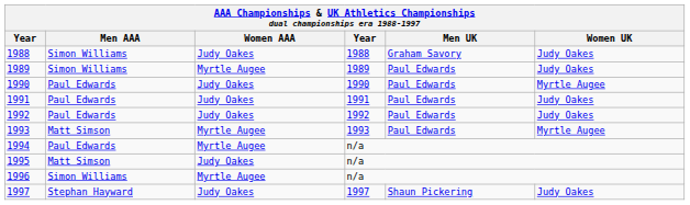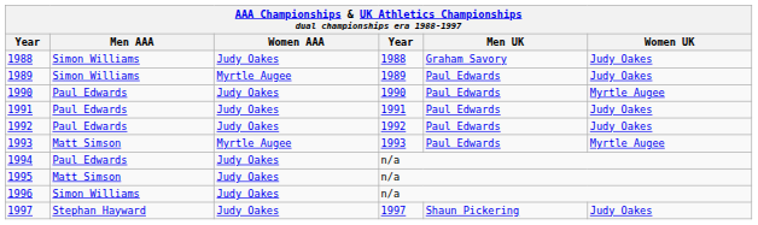 <table class="wikitable">
 <tr>
 <th colspan="6"><a href='#'>AAA Championships</a> & <a href='#'>UK Athletics Championships</a><br><em><small>dual championships era 1988-1997</small></em></th>
 </tr>
 <tr>
 <th width=50>Year</th>
 <th width=200>Men AAA</th>
 <th width=200>Women AAA</th>
 <th width=50>Year</th>
 <th width=200>Men UK</th>
 <th width=200>Women UK</th>
 </tr>
 <tr>
 <td><a href='#'>1988</a></td>
 <td><a href='#'>Simon Williams</a></td>
 <td><a href='#'>Judy Oakes</a></td>
 <td><a href='#'>1988</a></td>
 <td><a href='#'>Graham Savory</a></td>
 <td><a href='#'>Judy Oakes</a></td>
 </tr>
 <tr>
 <td><a href='#'>1989</a></td>
 <td><a href='#'>Simon Williams</a></td>
 <td><a href='#'>Myrtle Augee</a></td>
 <td><a href='#'>1989</a></td>
 <td><a href='#'>Paul Edwards</a></td>
 <td><a href='#'>Judy Oakes</a></td>
 </tr>
 <tr>
 <td><a href='#'>1990</a></td>
 <td><a href='#'>Paul Edwards</a></td>
 <td><a href='#'>Judy Oakes</a></td>
 <td><a href='#'>1990</a></td>
 <td><a href='#'>Paul Edwards</a></td>
 <td><a href='#'>Myrtle Augee</a></td>
 </tr>
 <tr>
 <td><a href='#'>1991</a></td>
 <td><a href='#'>Paul Edwards</a></td>
 <td><a href='#'>Judy Oakes</a></td>
 <td><a href='#'>1991</a></td>
 <td><a href='#'>Paul Edwards</a></td>
 <td><a href='#'>Judy Oakes</a></td>
 </tr>
 <tr>
 <td><a href='#'>1992</a></td>
 <td><a href='#'>Paul Edwards</a></td>
 <td><a href='#'>Judy Oakes</a></td>
 <td><a href='#'>1992</a></td>
 <td><a href='#'>Paul Edwards</a></td>
 <td><a href='#'>Judy Oakes</a></td>
 </tr>
 <tr>
 <td><a href='#'>1993</a></td>
 <td><a href='#'>Matt Simson</a></td>
 <td><a href='#'>Myrtle Augee</a></td>
 <td><a href='#'>1993</a></td>
 <td><a href='#'>Paul Edwards</a></td>
 <td><a href='#'>Myrtle Augee</a></td>
 </tr>
 <tr>
 <td><a href='#'>1994</a></td>
 <td><a href='#'>Paul Edwards</a></td>
-<td><a href='#'>Myrtle Augee</a></td>
+<td><a href='#'>Judy Oakes</a></td>
 <td colspan=3>n/a</td>
 </tr>
 <tr>
 <td><a href='#'>1995</a></td>
 <td><a href='#'>Matt Simson</a></td>
 <td><a href='#'>Judy Oakes</a></td>
 <td colspan=3>n/a</td>
 </tr>
 <tr>
 <td><a href='#'>1996</a></td>
 <td><a href='#'>Simon Williams</a></td>
-<td><a href='#'>Myrtle Augee</a></td>
+<td><a href='#'>Judy Oakes</a></td>
 <td colspan=3>n/a</td>
 </tr>
 <tr>
 <td><a href='#'>1997</a></td>
 <td><a href='#'>Stephan Hayward</a></td>
 <td><a href='#'>Judy Oakes</a></td>
 <td><a href='#'>1997</a></td>
 <td><a href='#'>Shaun Pickering</a></td>
 <td><a href='#'>Judy Oakes</a></td>
 </tr>
 </table>
